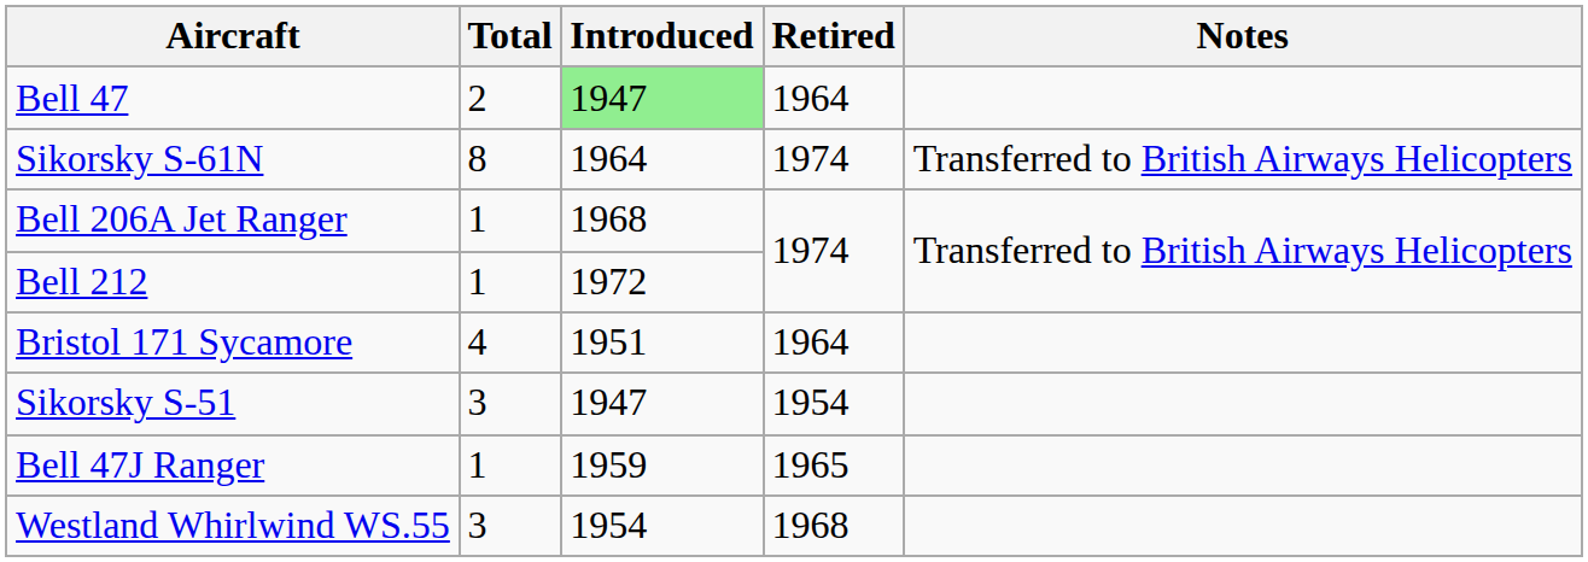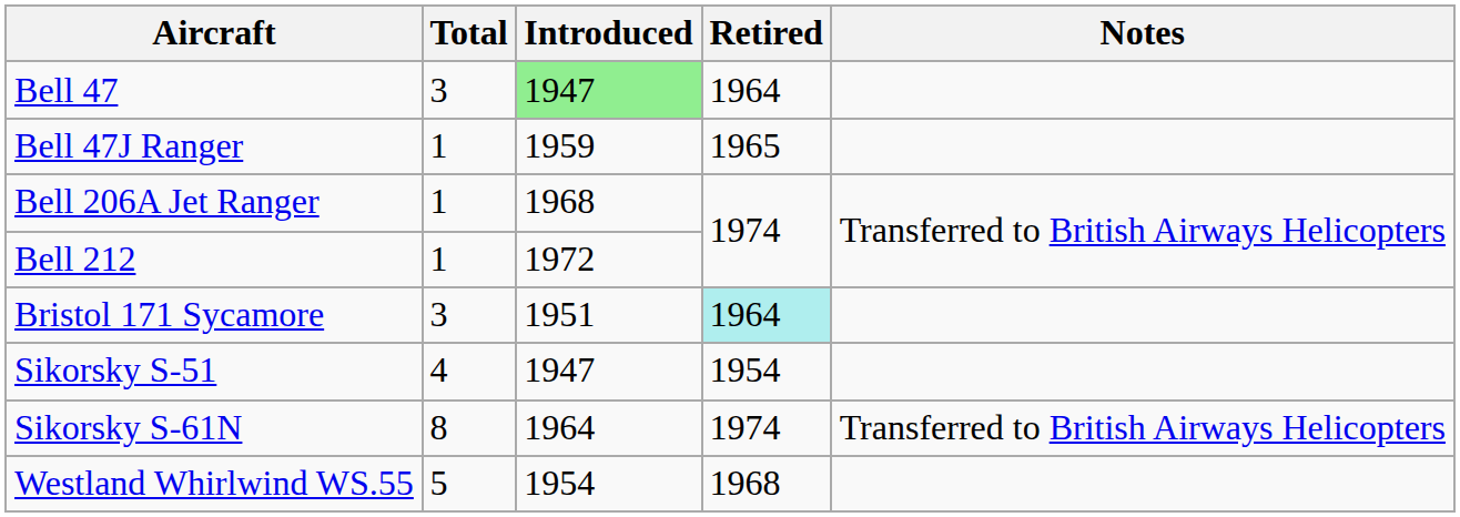 <table class="wikitable" style="margin:0.5em auto; text-align:left">
 <tr>
 <th>Aircraft</th>
 <th>Total</th>
 <th>Introduced</th>
 <th>Retired</th>
 <th>Notes</th>
 </tr>
 <tr>
 <td><a href='#'>Bell 47</a></td>
-<td>2</td>
+<td>3</td>
 <td style="background: lightgreen;">1947</td>
 <td>1964</td>
 <td></td>
 </tr>
 <tr>
-<td><a href='#'>Sikorsky S-61N</a></td>
-<td>8</td>
-<td>1964</td>
-<td>1974</td>
-<td>Transferred to <a href='#'>British Airways Helicopters</a></td>
+<td><a href='#'>Bell 47J Ranger</a></td>
+<td>1</td>
+<td>1959</td>
+<td>1965</td>
+<td></td>
 </tr>
 <tr>
 <td><a href='#'>Bell 206A Jet Ranger</a></td>
 <td>1</td>
 <td>1968</td>
 <td rowspan=2>1974</td>
 <td rowspan=2>Transferred to <a href='#'>British Airways Helicopters</a></td>
 </tr>
 <tr>
 <td><a href='#'>Bell 212</a></td>
 <td>1</td>
 <td>1972</td>
 </tr>
 <tr>
 <td><a href='#'>Bristol 171 Sycamore</a></td>
-<td>4</td>
+<td>3</td>
 <td>1951</td>
-<td>1964</td>
+<td style="background: paleturquoise;">1964</td>
 <td></td>
 </tr>
 <tr>
 <td><a href='#'>Sikorsky S-51</a></td>
-<td>3</td>
+<td>4</td>
 <td>1947</td>
 <td>1954</td>
 <td></td>
 </tr>
 <tr>
-<td><a href='#'>Bell 47J Ranger</a></td>
-<td>1</td>
-<td>1959</td>
-<td>1965</td>
-<td></td>
+<td><a href='#'>Sikorsky S-61N</a></td>
+<td>8</td>
+<td>1964</td>
+<td>1974</td>
+<td>Transferred to <a href='#'>British Airways Helicopters</a></td>
 </tr>
 <tr>
 <td><a href='#'>Westland Whirlwind WS.55</a></td>
-<td>3</td>
+<td>5</td>
 <td>1954</td>
 <td>1968</td>
 <td></td>
 </tr>
 </table>
